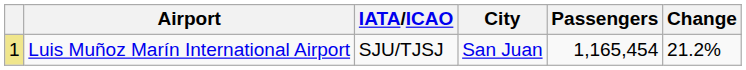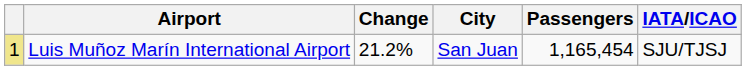 <table class="wikitable sortable">
 <tr>
 <th></th>
 <th>Airport</th>
-<th><a href='#'>IATA</a>/<a href='#'>ICAO</a></th>
+<th>Change</th>
 <th>City</th>
 <th>Passengers</th>
-<th>Change</th>
+<th><a href='#'>IATA</a>/<a href='#'>ICAO</a></th>
 </tr>
 <tr>
 <td style="background: khaki;">1</td>
 <td><a href='#'>Luis Muñoz Marín International Airport</a></td>
-<td>SJU/TJSJ</td>
+<td> 21.2%</td>
 <td><a href='#'>San Juan</a></td>
 <td align="right">1,165,454</td>
-<td> 21.2%</td>
+<td>SJU/TJSJ</td>
 </tr>
 </table>
